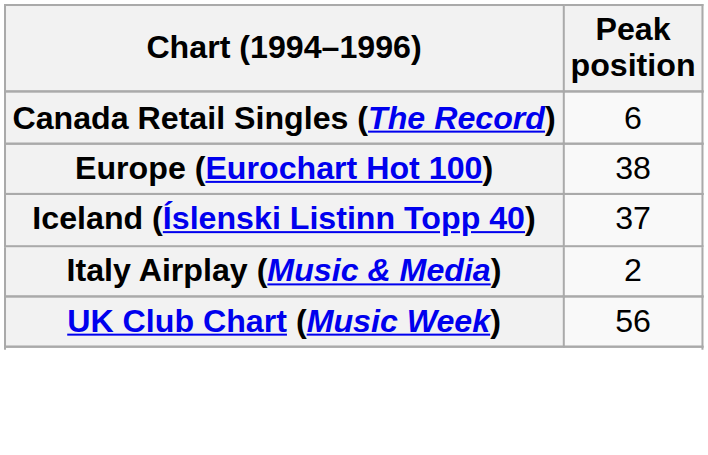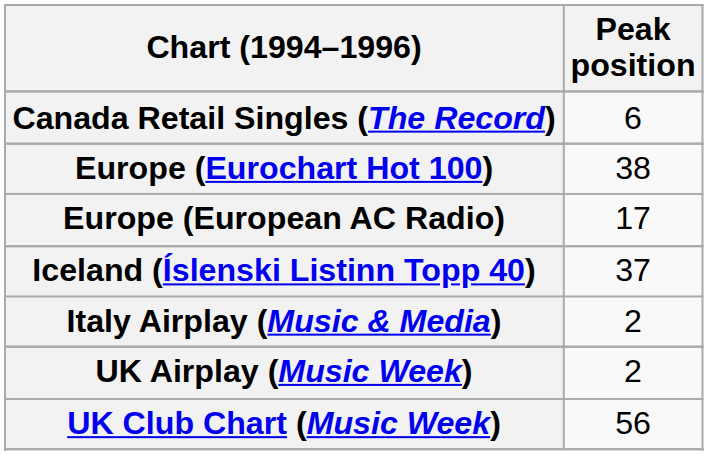 <table class="wikitable sortable plainrowheaders" style="text-align:center">
 <tr>
 <th>Chart (1994–1996)</th>
 <th>Peak<br>position</th>
 </tr>
 <tr>
 </tr>
 <tr>
 <th scope="row">Canada Retail Singles (<em><a href='#'>The Record</a></em>)</th>
 <td>6</td>
 </tr>
 <tr>
 </tr>
 <tr>
 <th scope="row">Europe (<a href='#'>Eurochart Hot 100</a>)</th>
 <td>38</td>
+</tr>
+<tr>
+<th scope="row">Europe (European AC Radio)</th>
+<td>17</td>
 </tr>
 <tr>
 </tr>
 <tr>
 <th scope="row">Iceland (<a href='#'>Íslenski Listinn Topp 40</a>)</th>
 <td>37</td>
 </tr>
 <tr>
 <th scope="row">Italy Airplay (<em><a href='#'>Music & Media</a></em>)</th>
 <td>2</td>
 </tr>
 <tr>
 </tr>
 <tr>
 </tr>
 <tr>
 </tr>
 <tr>
 </tr>
 <tr>
 </tr>
 <tr>
 </tr>
 <tr>
 </tr>
 <tr>
 </tr>
 <tr>
+<th scope="row">UK Airplay (<em><a href='#'>Music Week</a></em>)</th>
+<td>2</td>
+</tr>
+<tr>
 <th scope="row"><a href='#'>UK Club Chart</a> (<em><a href='#'>Music Week</a></em>)</th>
 <td>56</td>
 </tr>
 <tr>
 </tr>
 <tr>
 </tr>
 </table>
